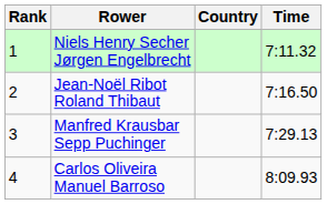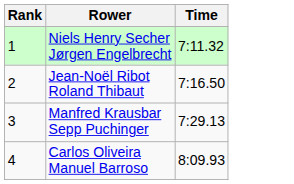 <table class="wikitable sortable" style="text-align:middle">
 <tr>
 <th>Rank</th>
 <th>Rower</th>
-<th>Country</th>
 <th>Time</th>
 </tr>
 <tr bgcolor=ccffcc>
 <td>1</td>
 <td><a href='#'>Niels Henry Secher</a><br><a href='#'>Jørgen Engelbrecht</a></td>
-<td></td>
 <td>7:11.32</td>
 </tr>
 <tr>
 <td>2</td>
 <td><a href='#'>Jean-Noël Ribot</a><br><a href='#'>Roland Thibaut</a></td>
-<td></td>
 <td>7:16.50</td>
 </tr>
 <tr>
 <td>3</td>
 <td><a href='#'>Manfred Krausbar</a><br><a href='#'>Sepp Puchinger</a></td>
-<td></td>
 <td>7:29.13</td>
 </tr>
 <tr>
 <td>4</td>
 <td><a href='#'>Carlos Oliveira</a><br><a href='#'>Manuel Barroso</a></td>
-<td></td>
 <td>8:09.93</td>
 </tr>
 </table>
